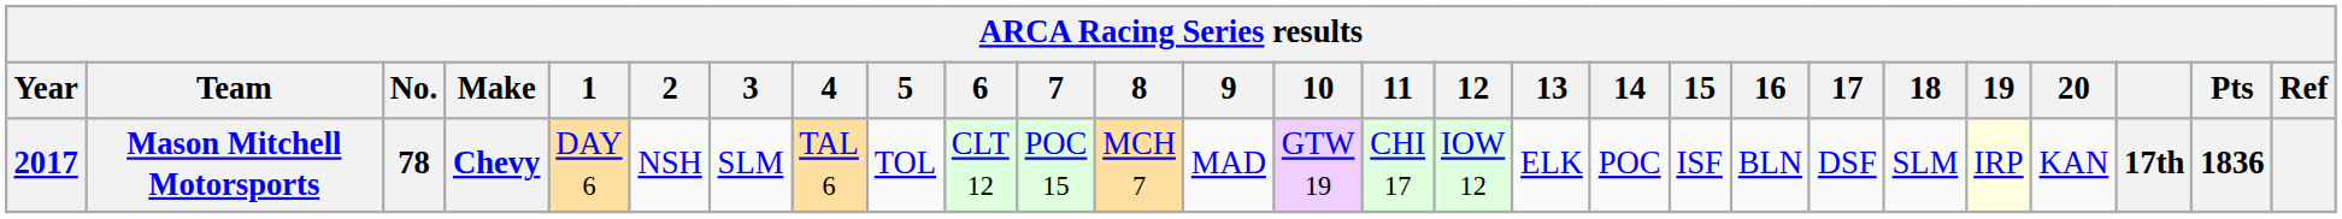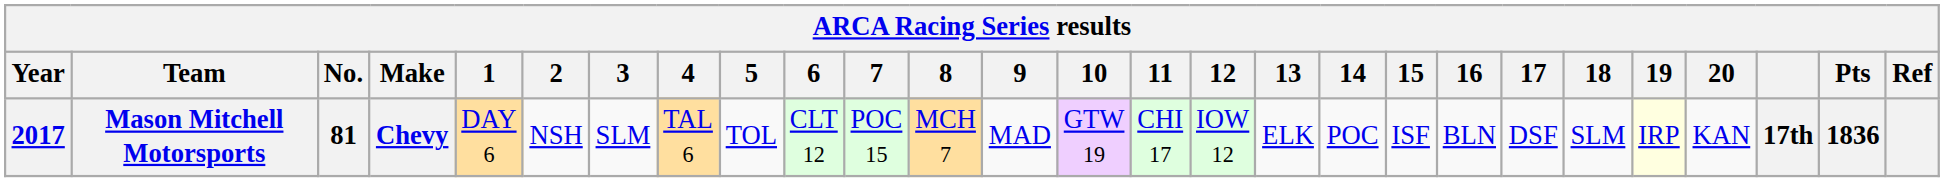 <table class="wikitable" style="text-align:center; font-size:75%">
 <tr>
 <th colspan=27><a href='#'>ARCA Racing Series</a> results</th>
 </tr>
 <tr>
 <th>Year</th>
 <th>Team</th>
 <th>No.</th>
 <th>Make</th>
 <th>1</th>
 <th>2</th>
 <th>3</th>
 <th>4</th>
 <th>5</th>
 <th>6</th>
 <th>7</th>
 <th>8</th>
 <th>9</th>
 <th>10</th>
 <th>11</th>
 <th>12</th>
 <th>13</th>
 <th>14</th>
 <th>15</th>
 <th>16</th>
 <th>17</th>
 <th>18</th>
 <th>19</th>
 <th>20</th>
 <th></th>
 <th>Pts</th>
 <th>Ref</th>
 </tr>
 <tr>
 <th><a href='#'>2017</a></th>
 <th><a href='#'>Mason Mitchell Motorsports</a></th>
-<th>78</th>
+<th>81</th>
 <th><a href='#'>Chevy</a></th>
 <td style="background:#FFDF9F;"><a href='#'>DAY</a><br><small>6</small></td>
 <td><a href='#'>NSH</a></td>
 <td><a href='#'>SLM</a></td>
 <td style="background:#FFDF9F;"><a href='#'>TAL</a><br><small>6</small></td>
 <td><a href='#'>TOL</a></td>
 <td style="background:#DFFFDF;"><a href='#'>CLT</a><br><small>12</small></td>
 <td style="background:#DFFFDF;"><a href='#'>POC</a><br><small>15</small></td>
 <td style="background:#FFDF9F;"><a href='#'>MCH</a><br><small>7</small></td>
 <td><a href='#'>MAD</a></td>
 <td style="background:#EFCFFF;"><a href='#'>GTW</a><br><small>19</small></td>
 <td style="background:#DFFFDF;"><a href='#'>CHI</a><br><small>17</small></td>
 <td style="background:#DFFFDF;"><a href='#'>IOW</a><br><small>12</small></td>
 <td><a href='#'>ELK</a></td>
 <td><a href='#'>POC</a></td>
 <td><a href='#'>ISF</a></td>
 <td><a href='#'>BLN</a></td>
 <td><a href='#'>DSF</a></td>
 <td><a href='#'>SLM</a></td>
 <td style="background: lightyellow;"><a href='#'>IRP</a></td>
 <td><a href='#'>KAN</a></td>
 <th>17th</th>
 <th>1836</th>
 <th></th>
 </tr>
 </table>
